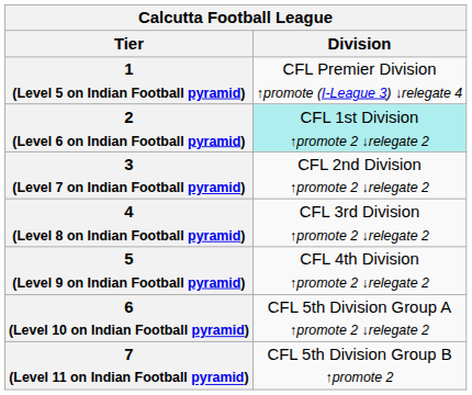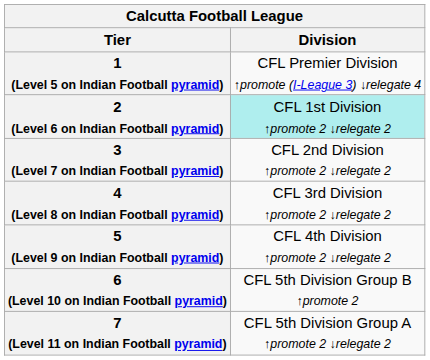 <table class="wikitable" style="text-align:center;">
 <tr>
 <th colspan="2">Calcutta Football League</th>
 </tr>
 <tr>
 <th>Tier</th>
 <th>Division</th>
 </tr>
 <tr>
 <th>1<br><sub>(Level 5 on Indian Football <a href='#'>pyramid</a>)</sub></th>
 <td>CFL Premier Division<br><sub><em>↑promote (<a href='#'>I-League 3</a>) ↓relegate 4</em></sub></td>
 </tr>
 <tr>
 <th>2<br><sub>(Level 6 on Indian Football <a href='#'>pyramid</a>)</sub></th>
 <td style="background: paleturquoise;">CFL 1st Division<br><sub><em>↑promote 2        ↓relegate 2</em></sub></td>
 </tr>
 <tr>
 <th>3<br><sub>(Level 7 on Indian Football <a href='#'>pyramid</a>)</sub></th>
 <td>CFL 2nd Division<br><sub><em>↑promote 2        ↓relegate 2</em></sub></td>
 </tr>
 <tr>
 <th>4<br><sub>(Level 8 on Indian Football <a href='#'>pyramid</a>)</sub></th>
 <td>CFL 3rd Division<br><sub><em>↑promote 2        ↓relegate 2</em></sub></td>
 </tr>
 <tr>
 <th>5<br><sub>(Level 9 on Indian Football <a href='#'>pyramid</a>)</sub></th>
 <td>CFL 4th Division<br><sub><em>↑promote 2        ↓relegate 2</em></sub></td>
 </tr>
 <tr>
 <th>6<br><sub>(Level 10 on Indian Football <a href='#'>pyramid</a>)</sub></th>
-<td>CFL 5th Division Group A<br><sub><em>↑promote 2        ↓relegate 2</em></sub></td>
+<td>CFL 5th Division Group B<br><sub><em>↑promote 2</em></sub></td>
 </tr>
 <tr>
 <th>7<br><sub>(Level 11 on Indian Football <a href='#'>pyramid</a>)</sub></th>
-<td>CFL 5th Division Group B<br><sub><em>↑promote 2</em></sub></td>
+<td>CFL 5th Division Group A<br><sub><em>↑promote 2        ↓relegate 2</em></sub></td>
 </tr>
 </table>
